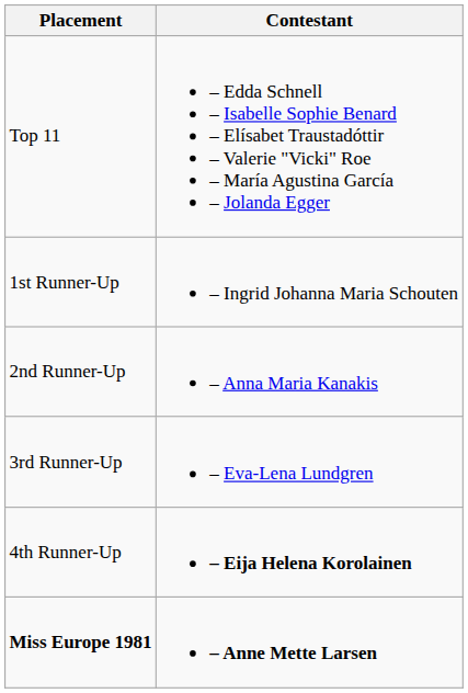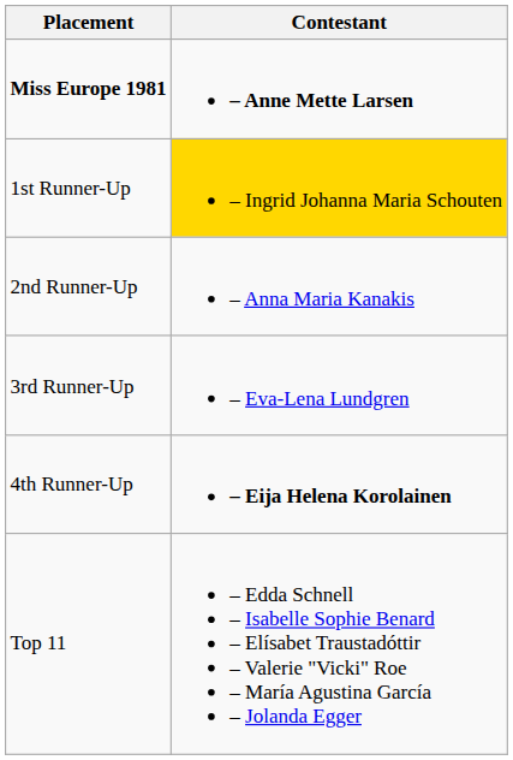 <table class="wikitable sortable" style="font-size: 95%;">
 <tr>
 <th>Placement</th>
 <th>Contestant</th>
 </tr>
 <tr>
-<td>Top 11</td>
-<td><br><ul><li> – Edda Schnell</li><li> – <a href='#'>Isabelle Sophie Benard</a></li><li> – Elísabet Traustadóttir</li><li> – Valerie "Vicki" Roe</li><li> – María Agustina García</li><li> – <a href='#'>Jolanda Egger</a></li></ul></td>
+<td><strong>Miss Europe 1981</strong></td>
+<td><br><ul><li><strong> – Anne Mette Larsen</strong></li></ul></td>
 </tr>
 <tr>
 <td>1st Runner-Up</td>
-<td><br><ul><li> – Ingrid Johanna Maria Schouten</li></ul></td>
+<td style="background: gold;"><br><ul><li> – Ingrid Johanna Maria Schouten</li></ul></td>
 </tr>
 <tr>
 <td>2nd Runner-Up</td>
 <td><br><ul><li> – <a href='#'>Anna Maria Kanakis</a></li></ul></td>
 </tr>
 <tr>
 <td>3rd Runner-Up</td>
 <td><br><ul><li> – <a href='#'>Eva-Lena Lundgren</a></li></ul></td>
 </tr>
 <tr>
 <td>4th Runner-Up</td>
 <td><strong><br><ul><li> – Eija Helena Korolainen</li></ul></strong></td>
 </tr>
 <tr>
-<td><strong>Miss Europe 1981</strong></td>
-<td><br><ul><li><strong> – Anne Mette Larsen</strong></li></ul></td>
+<td>Top 11</td>
+<td><br><ul><li> – Edda Schnell</li><li> – <a href='#'>Isabelle Sophie Benard</a></li><li> – Elísabet Traustadóttir</li><li> – Valerie "Vicki" Roe</li><li> – María Agustina García</li><li> – <a href='#'>Jolanda Egger</a></li></ul></td>
 </tr>
 </table>
